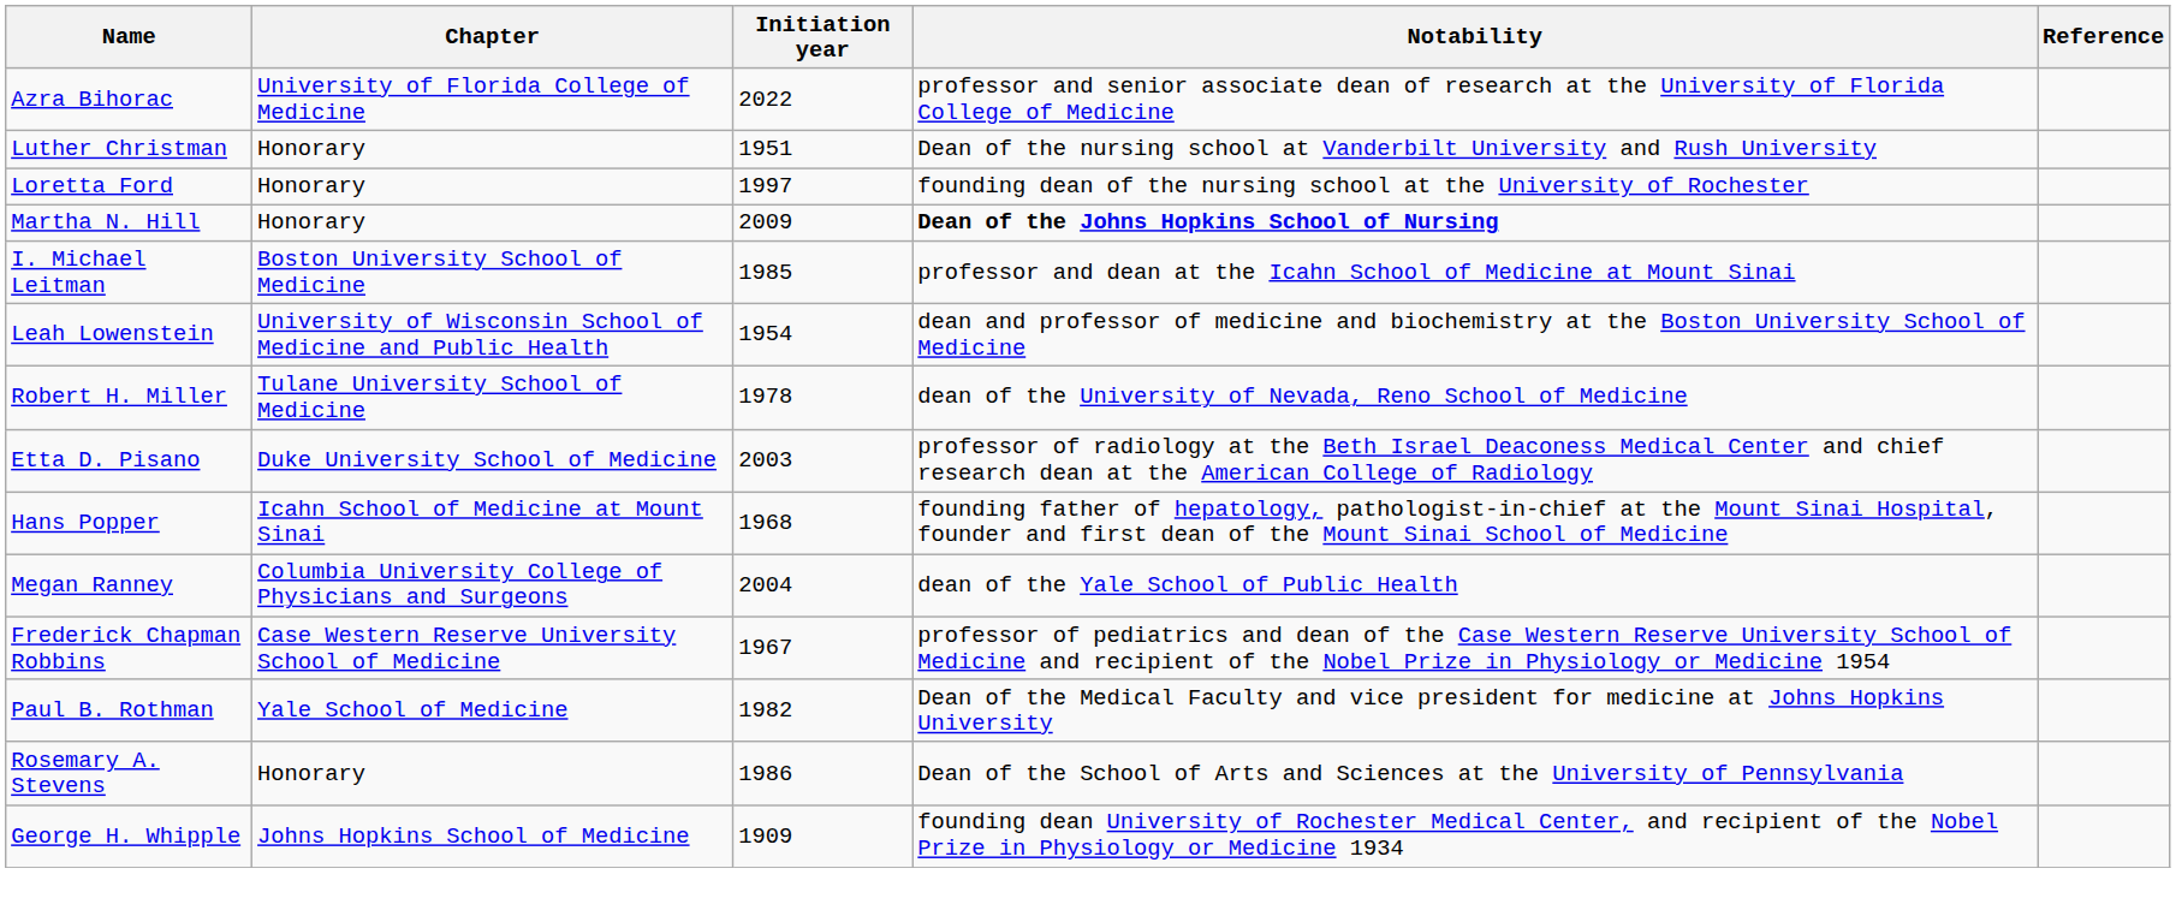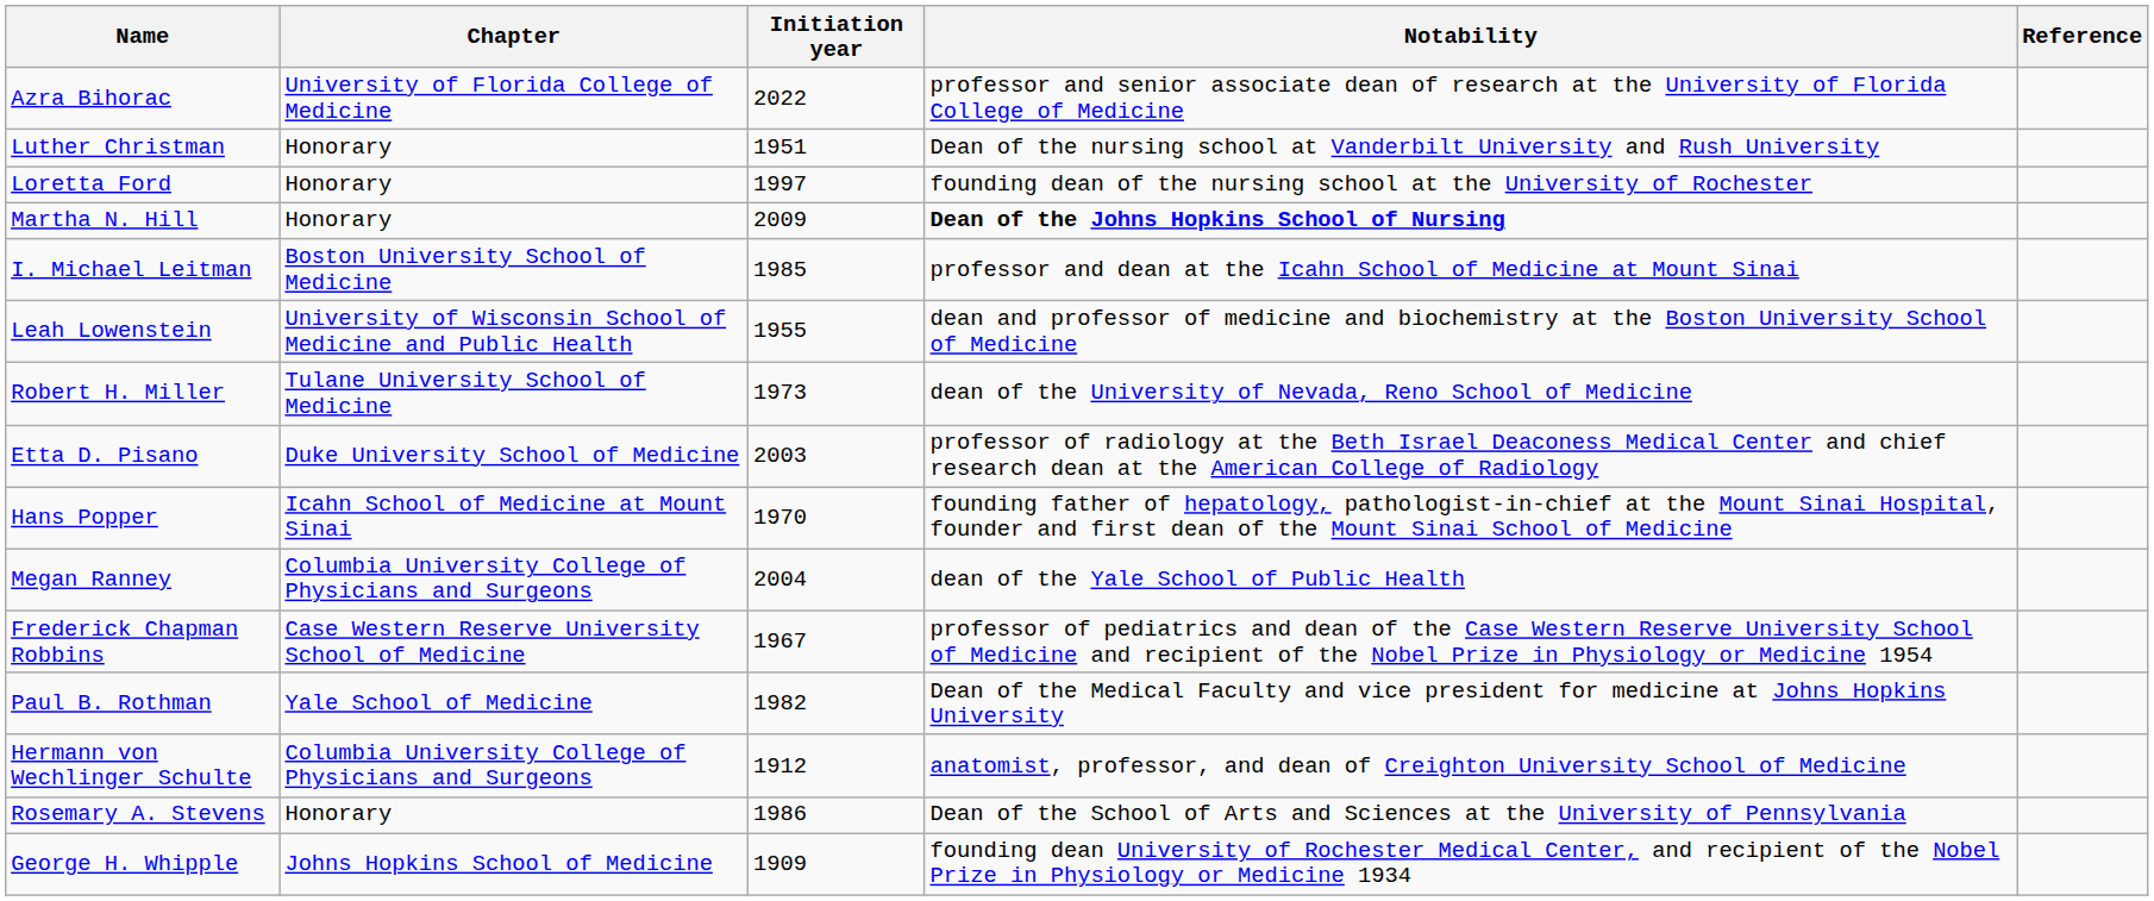 <table class="wikitable sortable">
 <tr>
 <th>Name</th>
 <th>Chapter</th>
 <th>Initiation year</th>
 <th>Notability</th>
 <th>Reference</th>
 </tr>
 <tr>
 <td><a href='#'>Azra Bihorac</a></td>
 <td><a href='#'>University of Florida College of Medicine</a></td>
 <td>2022</td>
 <td>professor and senior associate dean of research at the <a href='#'>University of Florida College of Medicine</a></td>
 <td></td>
 </tr>
 <tr>
 <td><a href='#'>Luther Christman</a></td>
 <td>Honorary</td>
 <td>1951</td>
 <td>Dean of the nursing school at <a href='#'>Vanderbilt University</a> and <a href='#'>Rush University</a></td>
 <td></td>
 </tr>
 <tr>
 <td><a href='#'>Loretta Ford</a></td>
 <td>Honorary</td>
 <td>1997</td>
 <td>founding dean of the nursing school at the <a href='#'>University of Rochester</a></td>
 <td></td>
 </tr>
 <tr>
 <td><a href='#'>Martha N. Hill</a></td>
 <td>Honorary</td>
 <td>2009</td>
 <td><strong>Dean of the <a href='#'>Johns Hopkins School of Nursing</a></strong></td>
 <td></td>
 </tr>
 <tr>
 <td><a href='#'>I. Michael Leitman</a></td>
 <td><a href='#'>Boston University School of Medicine</a></td>
 <td>1985</td>
 <td>professor and dean at the <a href='#'>Icahn School of Medicine at Mount Sinai</a></td>
 <td></td>
 </tr>
 <tr>
 <td><a href='#'>Leah Lowenstein</a></td>
 <td><a href='#'>University of Wisconsin School of Medicine and Public Health</a></td>
-<td>1954</td>
+<td>1955</td>
 <td>dean and professor of medicine and biochemistry at the <a href='#'>Boston University School of Medicine</a></td>
 <td></td>
 </tr>
 <tr>
 <td><a href='#'>Robert H. Miller</a></td>
 <td><a href='#'>Tulane University School of Medicine</a></td>
-<td>1978</td>
+<td>1973</td>
 <td>dean of the <a href='#'>University of Nevada, Reno School of Medicine</a></td>
 <td></td>
 </tr>
 <tr>
 <td><a href='#'>Etta D. Pisano</a></td>
 <td><a href='#'>Duke University School of Medicine</a></td>
 <td>2003</td>
 <td>professor of radiology at the <a href='#'>Beth Israel Deaconess Medical Center</a> and chief research dean at the <a href='#'>American College of Radiology</a></td>
 <td></td>
 </tr>
 <tr>
 <td><a href='#'>Hans Popper</a></td>
 <td><a href='#'>Icahn School of Medicine at Mount Sinai</a></td>
-<td>1968</td>
+<td>1970</td>
 <td>founding father of <a href='#'>hepatology,</a> pathologist-in-chief at the <a href='#'>Mount Sinai Hospital</a>, founder and first dean of the <a href='#'>Mount Sinai School of Medicine</a></td>
 <td></td>
 </tr>
 <tr>
 <td><a href='#'>Megan Ranney</a></td>
 <td><a href='#'>Columbia University College of Physicians and Surgeons</a></td>
 <td>2004</td>
 <td>dean of the <a href='#'>Yale School of Public Health</a></td>
 <td></td>
 </tr>
 <tr>
 <td><a href='#'>Frederick Chapman Robbins</a></td>
 <td><a href='#'>Case Western Reserve University School of Medicine</a></td>
 <td>1967</td>
 <td>professor of pediatrics and dean of the <a href='#'>Case Western Reserve University School of Medicine</a> and recipient of the <a href='#'>Nobel Prize in Physiology or Medicine</a> 1954</td>
 <td></td>
 </tr>
 <tr>
 <td><a href='#'>Paul B. Rothman</a></td>
 <td><a href='#'>Yale School of Medicine</a></td>
 <td>1982</td>
 <td>Dean of the Medical Faculty and vice president for medicine at <a href='#'>Johns Hopkins University</a></td>
 <td></td>
 </tr>
 <tr>
+<td><a href='#'>Hermann von Wechlinger Schulte</a></td>
+<td><a href='#'>Columbia University College of Physicians and Surgeons</a></td>
+<td>1912</td>
+<td><a href='#'>anatomist</a>, professor, and dean of <a href='#'>Creighton University School of Medicine</a></td>
+<td></td>
+</tr>
+<tr>
 <td><a href='#'>Rosemary A. Stevens</a></td>
 <td>Honorary</td>
 <td>1986</td>
 <td>Dean of the School of Arts and Sciences at the <a href='#'>University of Pennsylvania</a></td>
 <td></td>
 </tr>
 <tr>
 <td><a href='#'>George H. Whipple</a></td>
 <td><a href='#'>Johns Hopkins School of Medicine</a></td>
 <td>1909</td>
 <td>founding dean <a href='#'>University of Rochester Medical Center,</a> and recipient of the <a href='#'>Nobel Prize in Physiology or Medicine</a> 1934</td>
 <td></td>
 </tr>
 </table>
